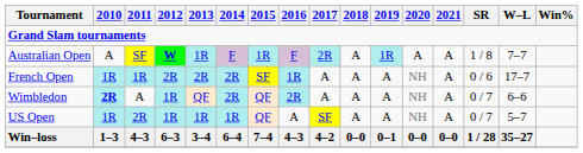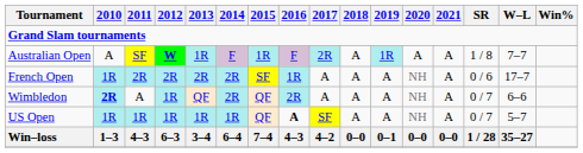 <table class=wikitable style=text-align:center;font-size:97%>
 <tr>
 <th>Tournament</th>
 <th><a href='#'>2010</a></th>
 <th><a href='#'>2011</a></th>
 <th><a href='#'>2012</a></th>
 <th><a href='#'>2013</a></th>
 <th><a href='#'>2014</a></th>
 <th><a href='#'>2015</a></th>
 <th><a href='#'>2016</a></th>
 <th><a href='#'>2017</a></th>
 <th><a href='#'>2018</a></th>
 <th><a href='#'>2019</a></th>
 <th><a href='#'>2020</a></th>
 <th><a href='#'>2021</a></th>
 <th>SR</th>
 <th>W–L</th>
 <th>Win%</th>
 </tr>
 <tr>
 <td colspan=20 align=left><strong><a href='#'>Grand Slam tournaments</a></strong></td>
 </tr>
 <tr>
 <td align=left><a href='#'>Australian Open</a></td>
 <td>A</td>
 <td bgcolor=yellow><a href='#'>SF</a></td>
 <td bgcolor=lime><a href='#'><strong>W</strong></a></td>
 <td bgcolor=afeeee><a href='#'>1R</a></td>
 <td bgcolor=thistle><a href='#'>F</a></td>
 <td bgcolor=afeeee><a href='#'>1R</a></td>
 <td bgcolor=thistle><a href='#'>F</a></td>
 <td bgcolor=afeeee><a href='#'>2R</a></td>
 <td>A</td>
 <td bgcolor=afeeee><a href='#'>1R</a></td>
 <td>A</td>
 <td>A</td>
 <td>1 / 8</td>
 <td>7–7</td>
 <td></td>
 </tr>
 <tr>
 <td align=left><a href='#'>French Open</a></td>
 <td bgcolor=afeeee><a href='#'>1R</a></td>
-<td bgcolor=afeeee><a href='#'>1R</a></td>
+<td bgcolor=afeeee><a href='#'>2R</a></td>
 <td bgcolor=afeeee><a href='#'>2R</a></td>
 <td bgcolor=afeeee><a href='#'>2R</a></td>
 <td bgcolor=afeeee><a href='#'>2R</a></td>
 <td bgcolor=yellow><a href='#'>SF</a></td>
 <td bgcolor=afeeee><a href='#'>1R</a></td>
 <td>A</td>
 <td>A</td>
 <td>A</td>
 <td style=color:#767676>NH</td>
 <td>A</td>
 <td>0 / 6</td>
 <td>17–7</td>
 <td></td>
 </tr>
 <tr>
 <td align=left><a href='#'>Wimbledon</a></td>
 <td bgcolor=afeeee><strong><a href='#'>2R</a></strong></td>
 <td>A</td>
 <td bgcolor=afeeee><a href='#'>1R</a></td>
 <td bgcolor=ffebcd><a href='#'>QF</a></td>
 <td bgcolor=afeeee><a href='#'>2R</a></td>
 <td bgcolor=ffebcd><a href='#'>QF</a></td>
 <td bgcolor=afeeee><a href='#'>2R</a></td>
 <td>A</td>
 <td>A</td>
 <td>A</td>
 <td style=color:#767676>NH</td>
 <td>A</td>
 <td>0 / 7</td>
 <td>6–6</td>
 <td></td>
 </tr>
 <tr>
 <td align=left><a href='#'>US Open</a></td>
 <td bgcolor=afeeee><a href='#'>1R</a></td>
-<td bgcolor=afeeee><a href='#'>2R</a></td>
+<td bgcolor=afeeee><a href='#'>1R</a></td>
 <td bgcolor=afeeee><a href='#'>1R</a></td>
 <td bgcolor=afeeee><a href='#'>1R</a></td>
 <td bgcolor=afeeee><a href='#'>1R</a></td>
 <td bgcolor=ffebcd><a href='#'>QF</a></td>
-<td>A</td>
+<td><strong>A</strong></td>
 <td bgcolor=yellow><a href='#'>SF</a></td>
 <td>A</td>
 <td>A</td>
 <td style=color:#767676>NH</td>
 <td>A</td>
 <td>0 / 7</td>
 <td>5–7</td>
 <td></td>
 </tr>
 <tr>
 <th style=text-align:left>Win–loss</th>
 <th>1–3</th>
 <th>4–3</th>
 <th>6–3</th>
 <th>3–4</th>
 <th>6–4</th>
 <th>7–4</th>
 <th>4–3</th>
 <th>4–2</th>
 <th>0–0</th>
 <th>0–1</th>
 <th>0–0</th>
 <th>0–0</th>
 <th>1 / 28</th>
 <th>35–27</th>
 <td></td>
 </tr>
 <tr>
 </tr>
 </table>
